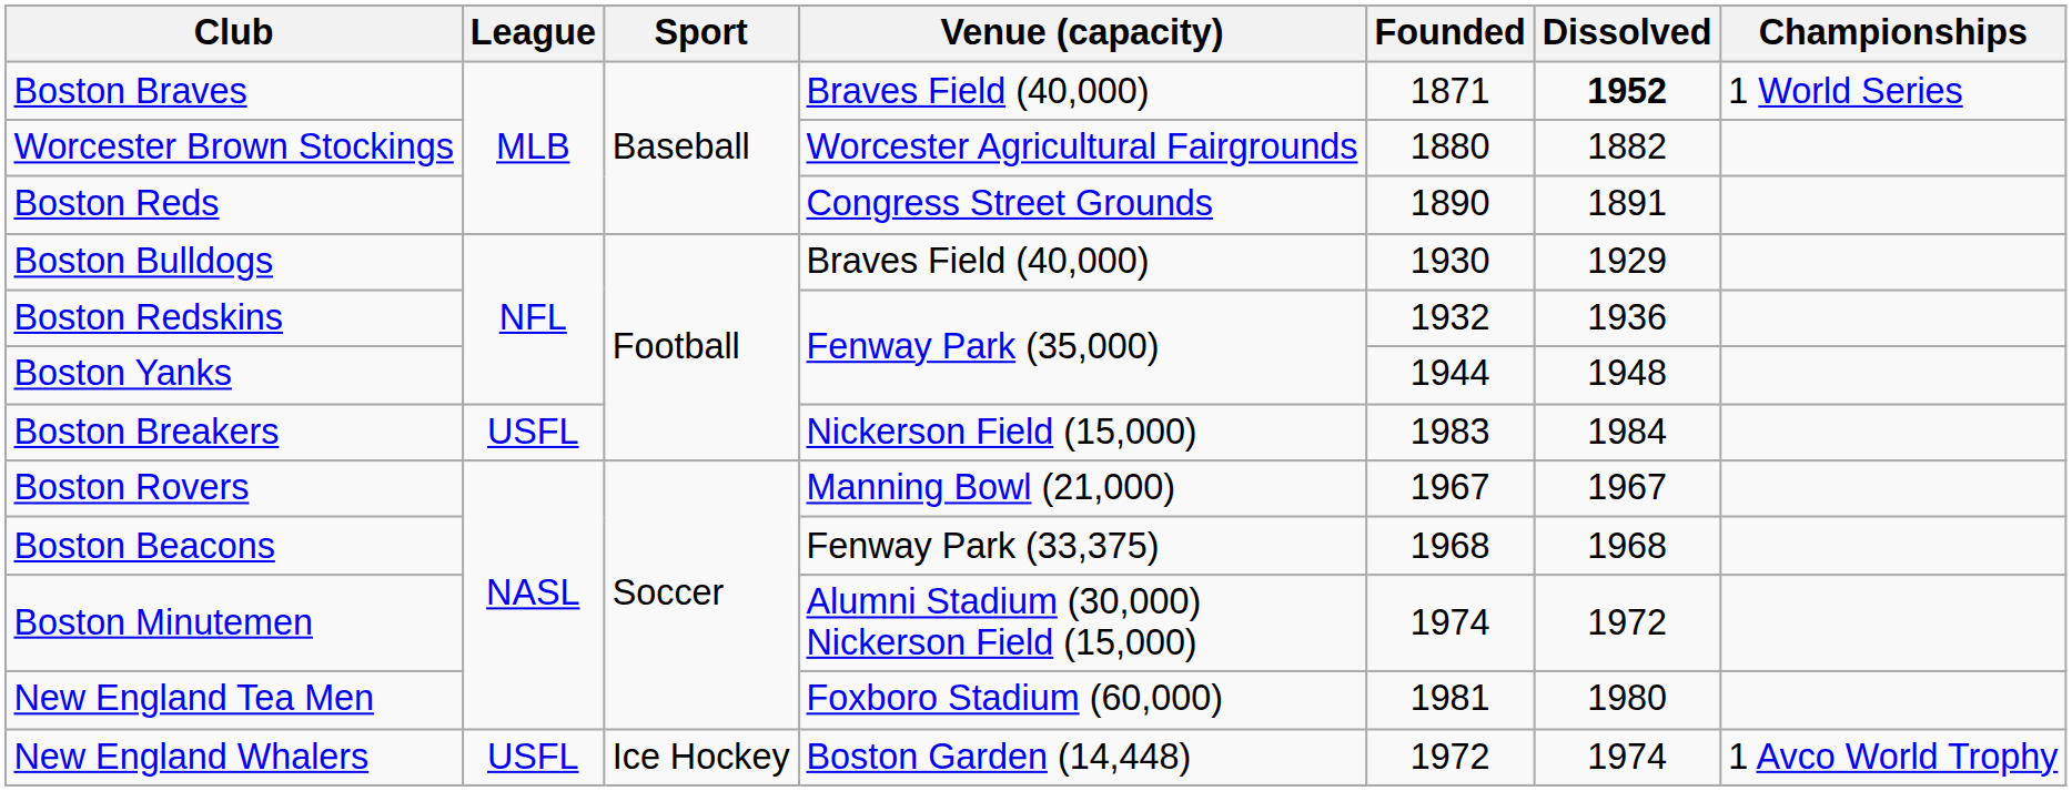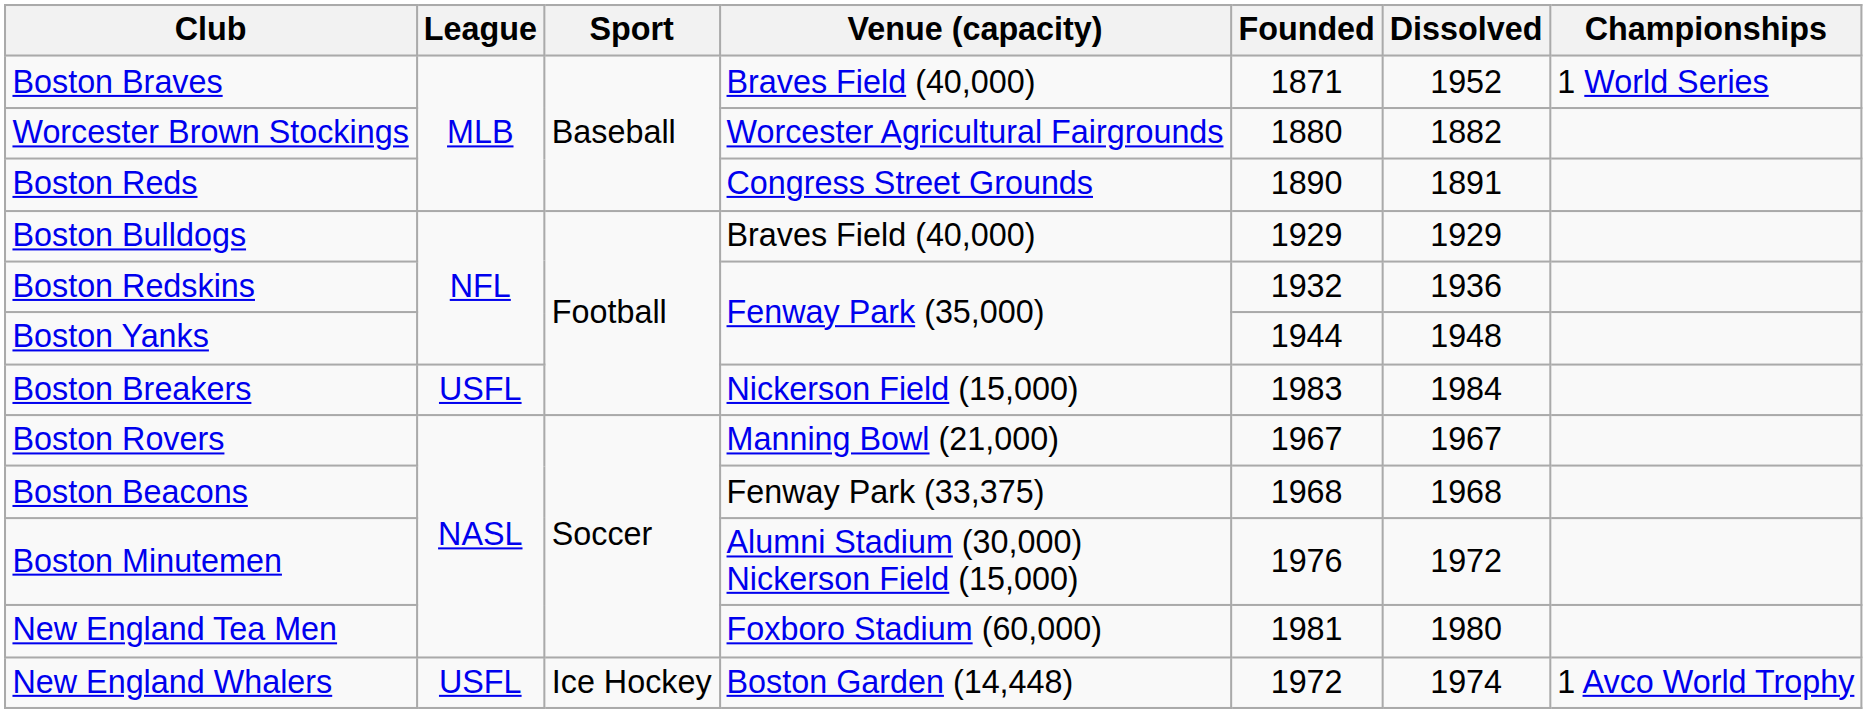 <table class="wikitable">
 <tr>
 <th scope="col">Club</th>
 <th scope="col">League</th>
 <th scope="col">Sport</th>
 <th scope="col">Venue (capacity)</th>
 <th scope="col">Founded</th>
 <th scope="col">Dissolved</th>
 <th scope="col">Championships</th>
 </tr>
 <tr>
 <td><a href='#'>Boston Braves</a></td>
 <td align=center rowspan="3"><a href='#'>MLB</a></td>
 <td rowspan="3">Baseball</td>
 <td><a href='#'>Braves Field</a> (40,000)</td>
 <td align=center>1871</td>
-<td align=center><strong>1952</strong></td>
+<td align=center>1952</td>
 <td>1 <a href='#'>World Series</a></td>
 </tr>
 <tr>
 <td><a href='#'>Worcester Brown Stockings</a></td>
 <td><a href='#'>Worcester Agricultural Fairgrounds</a></td>
 <td align=center>1880</td>
 <td align=center>1882</td>
 <td></td>
 </tr>
 <tr>
 <td><a href='#'>Boston Reds</a></td>
 <td><a href='#'>Congress Street Grounds</a></td>
 <td align=center>1890</td>
 <td align=center>1891</td>
 <td></td>
 </tr>
 <tr>
 <td><a href='#'>Boston Bulldogs</a></td>
 <td align=center rowspan="3"><a href='#'>NFL</a></td>
 <td rowspan="4">Football</td>
 <td>Braves Field (40,000)</td>
-<td align=center>1930</td>
+<td align=center>1929</td>
 <td align=center>1929</td>
 <td></td>
 </tr>
 <tr>
 <td><a href='#'>Boston Redskins</a></td>
 <td rowspan="2"><a href='#'>Fenway Park</a> (35,000)</td>
 <td align=center>1932</td>
 <td align=center>1936</td>
 <td></td>
 </tr>
 <tr>
 <td><a href='#'>Boston Yanks</a></td>
 <td align=center>1944</td>
 <td align=center>1948</td>
 <td></td>
 </tr>
 <tr>
 <td><a href='#'>Boston Breakers</a></td>
 <td align=center><a href='#'>USFL</a></td>
 <td><a href='#'>Nickerson Field</a> (15,000)</td>
 <td align=center>1983</td>
 <td align=center>1984</td>
 <td></td>
 </tr>
 <tr>
 <td><a href='#'>Boston Rovers</a></td>
 <td align=center rowspan="4"><a href='#'>NASL</a></td>
 <td rowspan="4">Soccer</td>
 <td><a href='#'>Manning Bowl</a> (21,000)</td>
 <td align=center>1967</td>
 <td align=center>1967</td>
 <td></td>
 </tr>
 <tr>
 <td><a href='#'>Boston Beacons</a></td>
 <td>Fenway Park (33,375)</td>
 <td align=center>1968</td>
 <td align=center>1968</td>
 <td></td>
 </tr>
 <tr>
 <td><a href='#'>Boston Minutemen</a></td>
 <td><a href='#'>Alumni Stadium</a> (30,000)<br><a href='#'>Nickerson Field</a> (15,000)</td>
-<td align=center>1974</td>
+<td align=center>1976</td>
 <td align=center>1972</td>
 <td></td>
 </tr>
 <tr>
 <td><a href='#'>New England Tea Men</a></td>
 <td><a href='#'>Foxboro Stadium</a> (60,000)</td>
 <td align=center>1981</td>
 <td align=center>1980</td>
 <td></td>
 </tr>
 <tr>
 <td><a href='#'>New England Whalers</a></td>
 <td align=center><a href='#'>USFL</a></td>
 <td>Ice Hockey</td>
 <td><a href='#'>Boston Garden</a> (14,448)</td>
 <td align=center>1972</td>
 <td align=center>1974</td>
 <td>1 <a href='#'>Avco World Trophy</a></td>
 </tr>
 </table>
